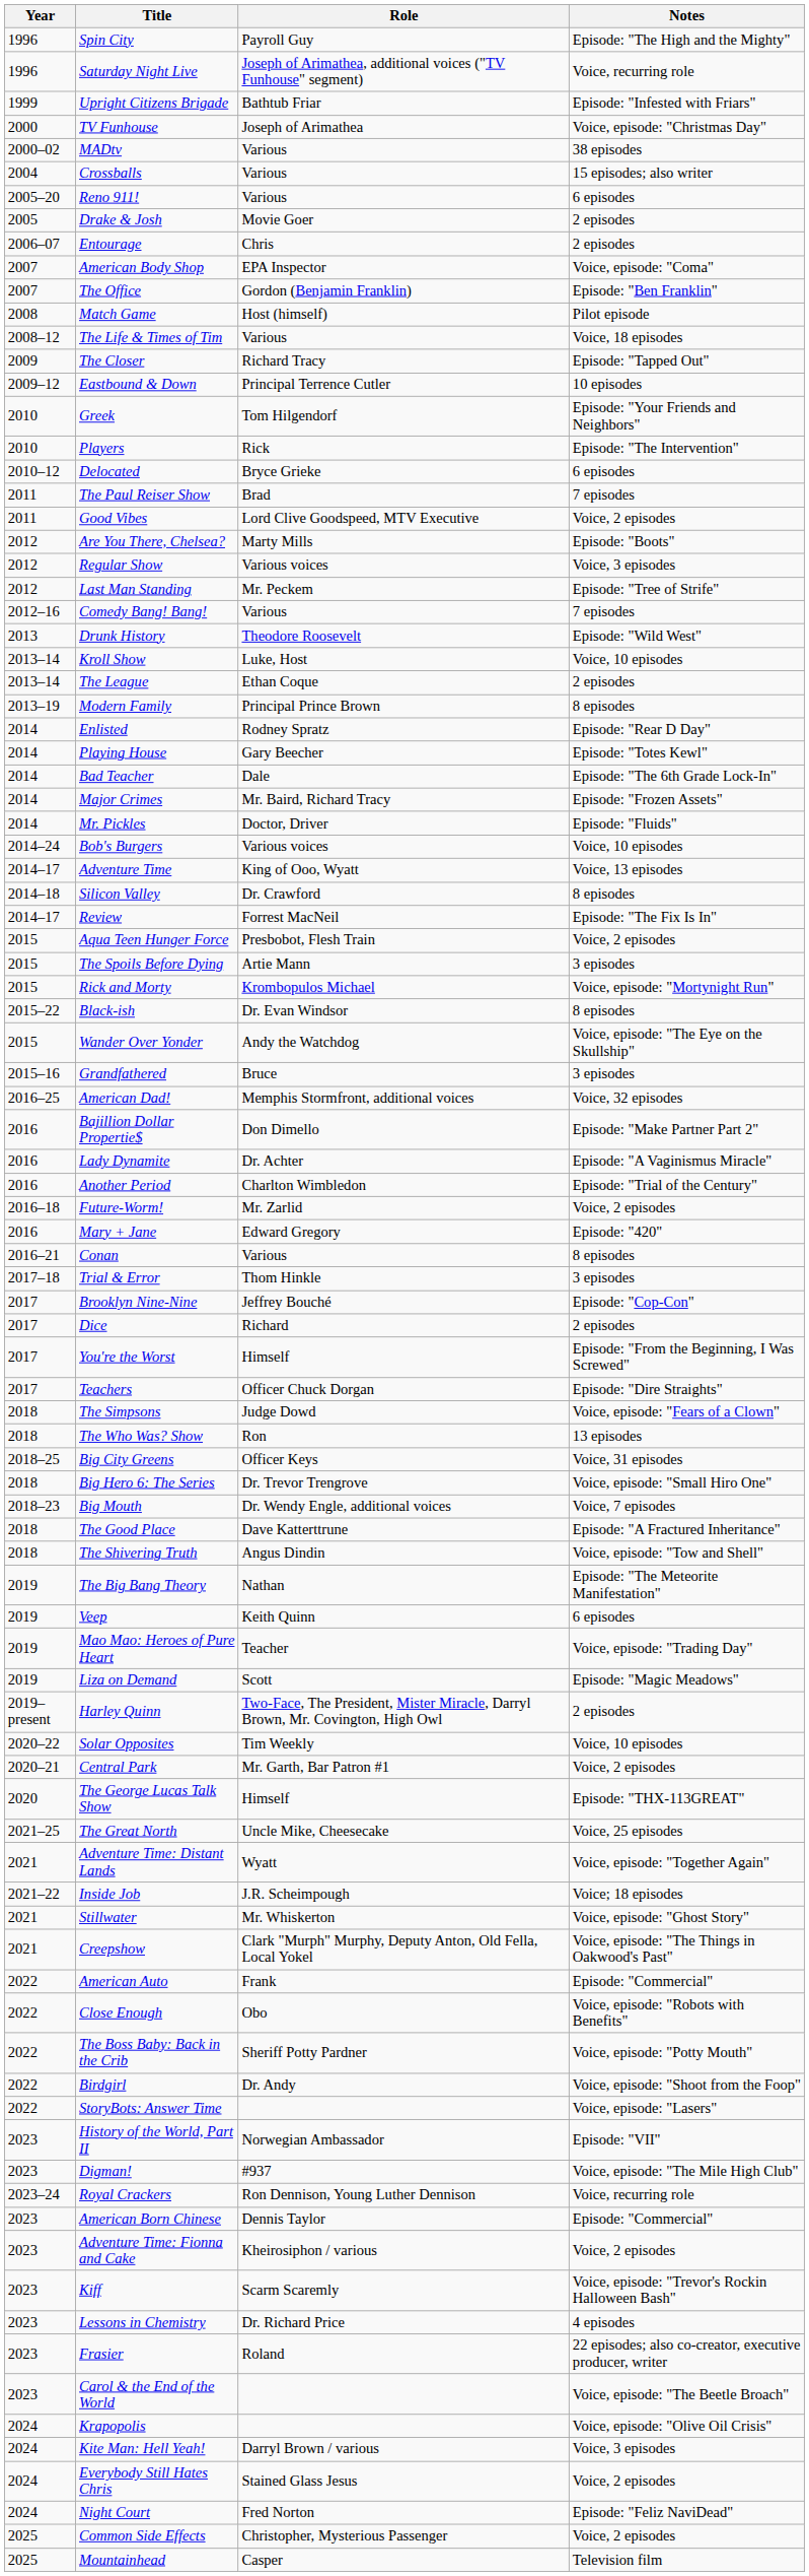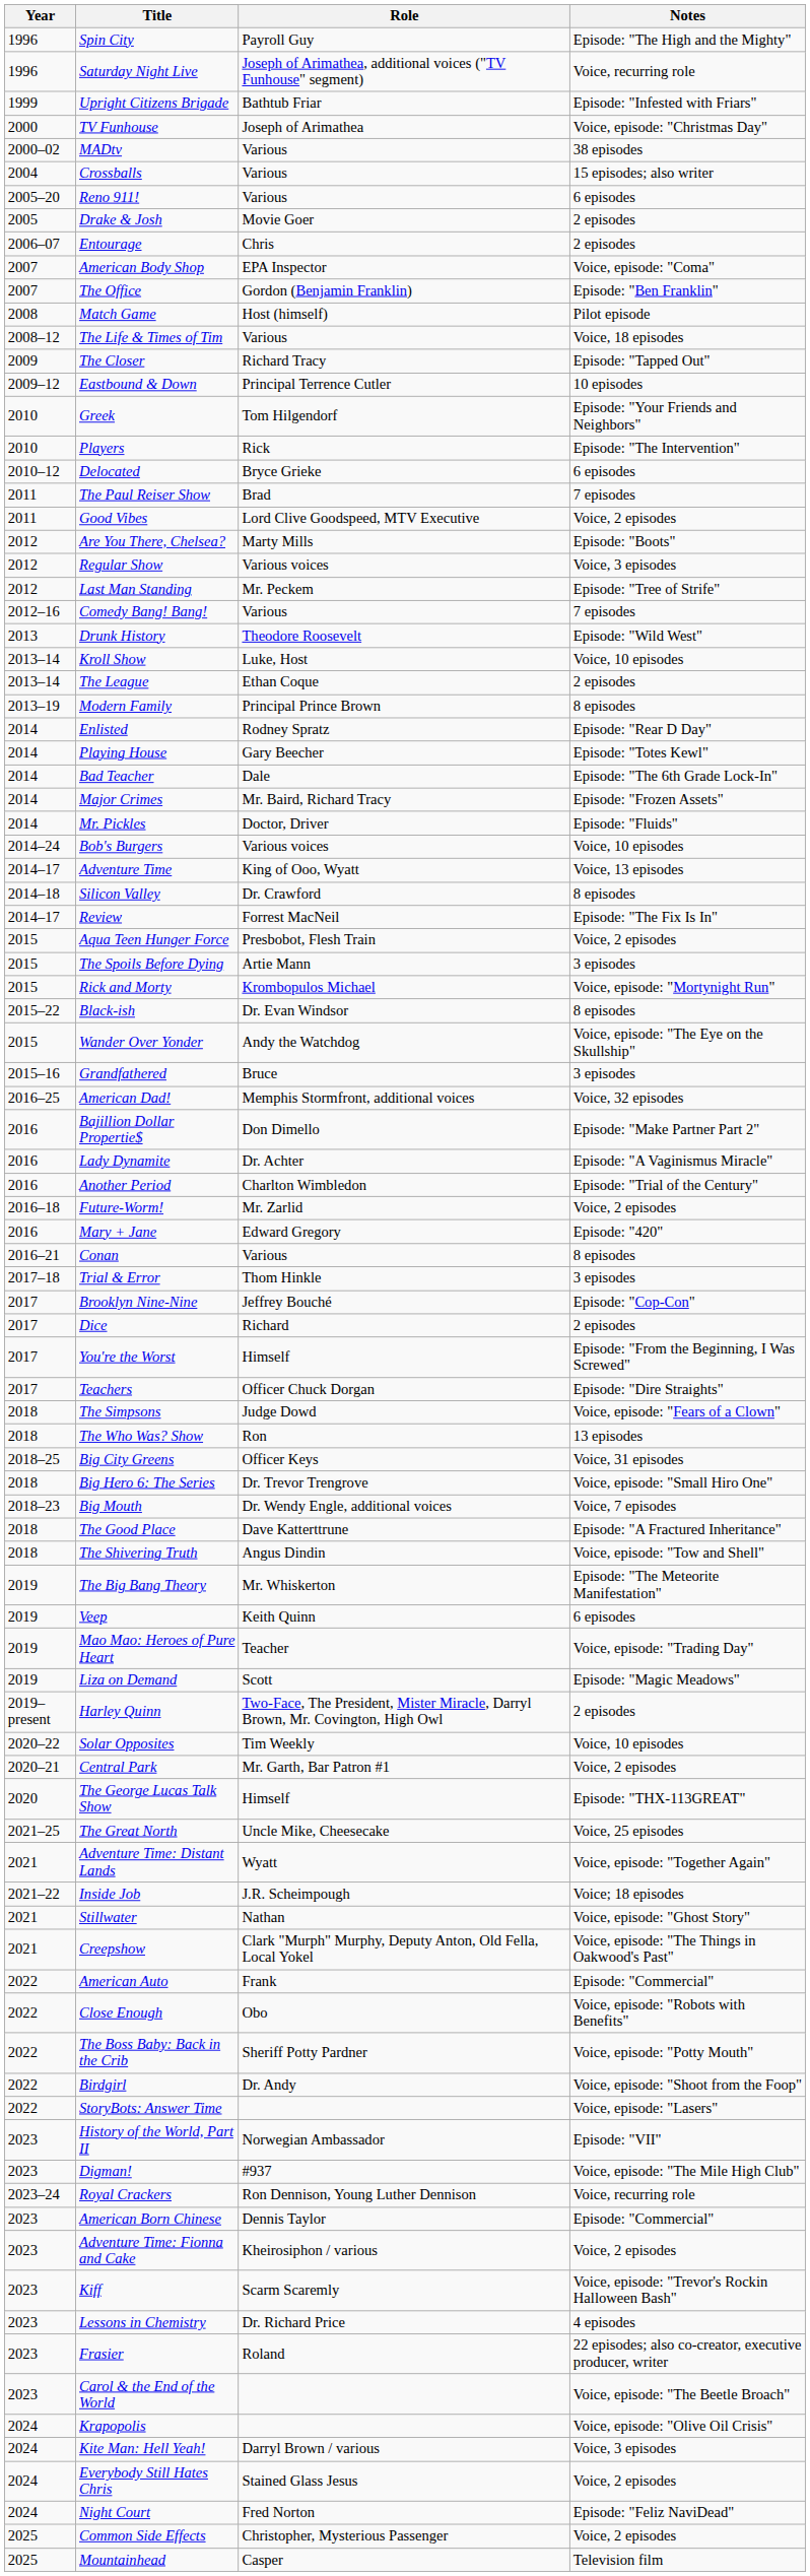 <table class = "wikitable sortable">
 <tr>
 <th>Year</th>
 <th>Title</th>
 <th>Role</th>
 <th>Notes</th>
 </tr>
 <tr>
 <td>1996</td>
 <td><em><a href='#'>Spin City</a></em></td>
 <td>Payroll Guy</td>
 <td>Episode: "The High and the Mighty"</td>
 </tr>
 <tr>
 <td>1996</td>
 <td><em><a href='#'>Saturday Night Live</a></em></td>
 <td><a href='#'>Joseph of Arimathea</a>, additional voices ("<a href='#'>TV Funhouse</a>" segment)</td>
 <td>Voice, recurring role</td>
 </tr>
 <tr>
 <td>1999</td>
 <td><em><a href='#'>Upright Citizens Brigade</a></em></td>
 <td>Bathtub Friar</td>
 <td>Episode: "Infested with Friars"</td>
 </tr>
 <tr>
 <td>2000</td>
 <td><em><a href='#'>TV Funhouse</a></em></td>
 <td>Joseph of Arimathea</td>
 <td>Voice, episode: "Christmas Day"</td>
 </tr>
 <tr>
 <td>2000–02</td>
 <td><em><a href='#'>MADtv</a></em></td>
 <td>Various</td>
 <td>38 episodes</td>
 </tr>
 <tr>
 <td>2004</td>
 <td><em><a href='#'>Crossballs</a></em></td>
 <td>Various</td>
 <td>15 episodes; also writer</td>
 </tr>
 <tr>
 <td>2005–20</td>
 <td><em><a href='#'>Reno 911!</a></em></td>
 <td>Various</td>
 <td>6 episodes</td>
 </tr>
 <tr>
 <td>2005</td>
 <td><em><a href='#'>Drake & Josh</a></em></td>
 <td>Movie Goer</td>
 <td>2 episodes</td>
 </tr>
 <tr>
 <td>2006–07</td>
 <td><em><a href='#'>Entourage</a></em></td>
 <td>Chris</td>
 <td>2 episodes</td>
 </tr>
 <tr>
 <td>2007</td>
 <td><em><a href='#'>American Body Shop</a></em></td>
 <td>EPA Inspector</td>
 <td>Voice, episode: "Coma"</td>
 </tr>
 <tr>
 <td>2007</td>
 <td><em><a href='#'>The Office</a></em></td>
 <td>Gordon (<a href='#'>Benjamin Franklin</a>)</td>
 <td>Episode: "<a href='#'>Ben Franklin</a>"</td>
 </tr>
 <tr>
 <td>2008</td>
 <td><em><a href='#'>Match Game</a></em></td>
 <td>Host (himself)</td>
 <td>Pilot episode</td>
 </tr>
 <tr>
 <td>2008–12</td>
 <td><em><a href='#'>The Life & Times of Tim</a></em></td>
 <td>Various</td>
 <td>Voice, 18 episodes</td>
 </tr>
 <tr>
 <td>2009</td>
 <td><em><a href='#'>The Closer</a></em></td>
 <td>Richard Tracy</td>
 <td>Episode: "Tapped Out"</td>
 </tr>
 <tr>
 <td>2009–12</td>
 <td><em><a href='#'>Eastbound & Down</a></em></td>
 <td>Principal Terrence Cutler</td>
 <td>10 episodes</td>
 </tr>
 <tr>
 <td>2010</td>
 <td><em><a href='#'>Greek</a></em></td>
 <td>Tom Hilgendorf</td>
 <td>Episode: "Your Friends and Neighbors"</td>
 </tr>
 <tr>
 <td>2010</td>
 <td><em><a href='#'>Players</a></em></td>
 <td>Rick</td>
 <td>Episode: "The Intervention"</td>
 </tr>
 <tr>
 <td>2010–12</td>
 <td><em><a href='#'>Delocated</a></em></td>
 <td>Bryce Grieke</td>
 <td>6 episodes</td>
 </tr>
 <tr>
 <td>2011</td>
 <td><em><a href='#'>The Paul Reiser Show</a></em></td>
 <td>Brad</td>
 <td>7 episodes</td>
 </tr>
 <tr>
 <td>2011</td>
 <td><em><a href='#'>Good Vibes</a></em></td>
 <td>Lord Clive Goodspeed, MTV Executive</td>
 <td>Voice, 2 episodes</td>
 </tr>
 <tr>
 <td>2012</td>
 <td><em><a href='#'>Are You There, Chelsea?</a></em></td>
 <td>Marty Mills</td>
 <td>Episode: "Boots"</td>
 </tr>
 <tr>
 <td>2012</td>
 <td><em><a href='#'>Regular Show</a></em></td>
 <td>Various voices</td>
 <td>Voice, 3 episodes</td>
 </tr>
 <tr>
 <td>2012</td>
 <td><em><a href='#'>Last Man Standing</a></em></td>
 <td>Mr. Peckem</td>
 <td>Episode: "Tree of Strife"</td>
 </tr>
 <tr>
 <td>2012–16</td>
 <td><em><a href='#'>Comedy Bang! Bang!</a></em></td>
 <td>Various</td>
 <td>7 episodes</td>
 </tr>
 <tr>
 <td>2013</td>
 <td><em><a href='#'>Drunk History</a></em></td>
 <td><a href='#'>Theodore Roosevelt</a></td>
 <td>Episode: "Wild West"</td>
 </tr>
 <tr>
 <td>2013–14</td>
 <td><em><a href='#'>Kroll Show</a></em></td>
 <td>Luke, Host</td>
 <td>Voice, 10 episodes</td>
 </tr>
 <tr>
 <td>2013–14</td>
 <td><em><a href='#'>The League</a></em></td>
 <td>Ethan Coque</td>
 <td>2 episodes</td>
 </tr>
 <tr>
 <td>2013–19</td>
 <td><em><a href='#'>Modern Family</a></em></td>
 <td>Principal Prince Brown</td>
 <td>8 episodes</td>
 </tr>
 <tr>
 <td>2014</td>
 <td><em><a href='#'>Enlisted</a></em></td>
 <td>Rodney Spratz</td>
 <td>Episode: "Rear D Day"</td>
 </tr>
 <tr>
 <td>2014</td>
 <td><em><a href='#'>Playing House</a></em></td>
 <td>Gary Beecher</td>
 <td>Episode: "Totes Kewl"</td>
 </tr>
 <tr>
 <td>2014</td>
 <td><em><a href='#'>Bad Teacher</a></em></td>
 <td>Dale</td>
 <td>Episode: "The 6th Grade Lock-In"</td>
 </tr>
 <tr>
 <td>2014</td>
 <td><em><a href='#'>Major Crimes</a></em></td>
 <td>Mr. Baird, Richard Tracy</td>
 <td>Episode: "Frozen Assets"</td>
 </tr>
 <tr>
 <td>2014</td>
 <td><em><a href='#'>Mr. Pickles</a></em></td>
 <td>Doctor, Driver</td>
 <td>Episode: "Fluids"</td>
 </tr>
 <tr>
 <td>2014–24</td>
 <td><em><a href='#'>Bob's Burgers</a></em></td>
 <td>Various voices</td>
 <td>Voice, 10 episodes</td>
 </tr>
 <tr>
 <td>2014–17</td>
 <td><em><a href='#'>Adventure Time</a></em></td>
 <td>King of Ooo, Wyatt</td>
 <td>Voice, 13 episodes</td>
 </tr>
 <tr>
 <td>2014–18</td>
 <td><em><a href='#'>Silicon Valley</a></em></td>
 <td>Dr. Crawford</td>
 <td>8 episodes</td>
 </tr>
 <tr>
 <td>2014–17</td>
 <td><em><a href='#'>Review</a></em></td>
 <td>Forrest MacNeil</td>
 <td>Episode: "The Fix Is In"</td>
 </tr>
 <tr>
 <td>2015</td>
 <td><em><a href='#'>Aqua Teen Hunger Force</a></em></td>
 <td>Presbobot, Flesh Train</td>
 <td>Voice, 2 episodes</td>
 </tr>
 <tr>
 <td>2015</td>
 <td><em><a href='#'>The Spoils Before Dying</a></em></td>
 <td>Artie Mann</td>
 <td>3 episodes</td>
 </tr>
 <tr>
 <td>2015</td>
 <td><em><a href='#'>Rick and Morty</a></em></td>
 <td><a href='#'>Krombopulos Michael</a></td>
 <td>Voice, episode: "<a href='#'>Mortynight Run</a>"</td>
 </tr>
 <tr>
 <td>2015–22</td>
 <td><em><a href='#'>Black-ish</a></em></td>
 <td>Dr. Evan Windsor</td>
 <td>8 episodes</td>
 </tr>
 <tr>
 <td>2015</td>
 <td><em><a href='#'>Wander Over Yonder</a></em></td>
 <td>Andy the Watchdog</td>
 <td>Voice, episode: "The Eye on the Skullship"</td>
 </tr>
 <tr>
 <td>2015–16</td>
 <td><em><a href='#'>Grandfathered</a></em></td>
 <td>Bruce</td>
 <td>3 episodes</td>
 </tr>
 <tr>
 <td>2016–25</td>
 <td><em><a href='#'>American Dad!</a></em></td>
 <td>Memphis Stormfront, additional voices</td>
 <td>Voice, 32 episodes</td>
 </tr>
 <tr>
 <td>2016</td>
 <td><em><a href='#'>Bajillion Dollar Propertie$</a></em></td>
 <td>Don Dimello</td>
 <td>Episode: "Make Partner Part 2"</td>
 </tr>
 <tr>
 <td>2016</td>
 <td><em><a href='#'>Lady Dynamite</a></em></td>
 <td>Dr. Achter</td>
 <td>Episode: "A Vaginismus Miracle"</td>
 </tr>
 <tr>
 <td>2016</td>
 <td><em><a href='#'>Another Period</a></em></td>
 <td>Charlton Wimbledon</td>
 <td>Episode: "Trial of the Century"</td>
 </tr>
 <tr>
 <td>2016–18</td>
 <td><em><a href='#'>Future-Worm!</a></em></td>
 <td>Mr. Zarlid</td>
 <td>Voice, 2 episodes</td>
 </tr>
 <tr>
 <td>2016</td>
 <td><em><a href='#'>Mary + Jane</a></em></td>
 <td>Edward Gregory</td>
 <td>Episode: "420"</td>
 </tr>
 <tr>
 <td>2016–21</td>
 <td><em><a href='#'>Conan</a></em></td>
 <td>Various</td>
 <td>8 episodes</td>
 </tr>
 <tr>
 <td>2017–18</td>
 <td><em><a href='#'>Trial & Error</a></em></td>
 <td>Thom Hinkle</td>
 <td>3 episodes</td>
 </tr>
 <tr>
 <td>2017</td>
 <td><em><a href='#'>Brooklyn Nine-Nine</a></em></td>
 <td>Jeffrey Bouché</td>
 <td>Episode: "<a href='#'>Cop-Con</a>"</td>
 </tr>
 <tr>
 <td>2017</td>
 <td><em><a href='#'>Dice</a></em></td>
 <td>Richard</td>
 <td>2 episodes</td>
 </tr>
 <tr>
 <td>2017</td>
 <td><em><a href='#'>You're the Worst</a></em></td>
 <td>Himself</td>
 <td>Episode: "From the Beginning, I Was Screwed"</td>
 </tr>
 <tr>
 <td>2017</td>
 <td><em><a href='#'>Teachers</a></em></td>
 <td>Officer Chuck Dorgan</td>
 <td>Episode: "Dire Straights"</td>
 </tr>
 <tr>
 <td>2018</td>
 <td><em><a href='#'>The Simpsons</a></em></td>
 <td>Judge Dowd</td>
 <td>Voice, episode: "<a href='#'>Fears of a Clown</a>"</td>
 </tr>
 <tr>
 <td>2018</td>
 <td><em><a href='#'>The Who Was? Show</a></em></td>
 <td>Ron</td>
 <td>13 episodes</td>
 </tr>
 <tr>
 <td>2018–25</td>
 <td><em><a href='#'>Big City Greens</a></em></td>
 <td>Officer Keys</td>
 <td>Voice, 31 episodes</td>
 </tr>
 <tr>
 <td>2018</td>
 <td><em><a href='#'>Big Hero 6: The Series</a></em></td>
 <td>Dr. Trevor Trengrove</td>
 <td>Voice, episode: "Small Hiro One"</td>
 </tr>
 <tr>
 <td>2018–23</td>
 <td><em><a href='#'>Big Mouth</a></em></td>
 <td>Dr. Wendy Engle, additional voices</td>
 <td>Voice, 7 episodes</td>
 </tr>
 <tr>
 <td>2018</td>
 <td><em><a href='#'>The Good Place</a></em></td>
 <td>Dave Katterttrune</td>
 <td>Episode: "A Fractured Inheritance"</td>
 </tr>
 <tr>
 <td>2018</td>
 <td><em><a href='#'>The Shivering Truth</a></em></td>
 <td>Angus Dindin</td>
 <td>Voice, episode: "Tow and Shell"</td>
 </tr>
 <tr>
 <td>2019</td>
 <td><em><a href='#'>The Big Bang Theory</a></em></td>
-<td>Nathan</td>
+<td>Mr. Whiskerton</td>
 <td>Episode: "The Meteorite Manifestation"</td>
 </tr>
 <tr>
 <td>2019</td>
 <td><em><a href='#'>Veep</a></em></td>
 <td>Keith Quinn</td>
 <td>6 episodes</td>
 </tr>
 <tr>
 <td>2019</td>
 <td><em><a href='#'>Mao Mao: Heroes of Pure Heart</a></em></td>
 <td>Teacher</td>
 <td>Voice, episode: "Trading Day"</td>
 </tr>
 <tr>
 <td>2019</td>
 <td><em><a href='#'>Liza on Demand</a></em></td>
 <td>Scott</td>
 <td>Episode: "Magic Meadows"</td>
 </tr>
 <tr>
 <td>2019–present</td>
 <td><em><a href='#'>Harley Quinn</a></em></td>
 <td><a href='#'>Two-Face</a>, The President, <a href='#'>Mister Miracle</a>, Darryl Brown, Mr. Covington, High Owl</td>
 <td>2 episodes</td>
 </tr>
 <tr>
 <td>2020–22</td>
 <td><em><a href='#'>Solar Opposites</a></em></td>
 <td>Tim Weekly</td>
 <td>Voice, 10 episodes</td>
 </tr>
 <tr>
 <td>2020–21</td>
 <td><em><a href='#'>Central Park</a></em></td>
 <td>Mr. Garth, Bar Patron #1</td>
 <td>Voice, 2 episodes</td>
 </tr>
 <tr>
 <td>2020</td>
 <td><em><a href='#'>The George Lucas Talk Show</a></em></td>
 <td>Himself</td>
 <td>Episode: "THX-113GREAT"</td>
 </tr>
 <tr>
 <td>2021–25</td>
 <td><em><a href='#'>The Great North</a></em></td>
 <td>Uncle Mike, Cheesecake</td>
 <td>Voice, 25 episodes</td>
 </tr>
 <tr>
 <td>2021</td>
 <td><em><a href='#'>Adventure Time: Distant Lands</a></em></td>
 <td>Wyatt</td>
 <td>Voice, episode: "Together Again"</td>
 </tr>
 <tr>
 <td>2021–22</td>
 <td><em><a href='#'>Inside Job</a></em></td>
 <td>J.R. Scheimpough</td>
 <td>Voice; 18 episodes</td>
 </tr>
 <tr>
 <td>2021</td>
 <td><em><a href='#'>Stillwater</a></em></td>
-<td>Mr. Whiskerton</td>
+<td>Nathan</td>
 <td>Voice, episode: "Ghost Story"</td>
 </tr>
 <tr>
 <td>2021</td>
 <td><em><a href='#'>Creepshow</a></em></td>
 <td>Clark "Murph" Murphy, Deputy Anton, Old Fella, Local Yokel</td>
 <td>Voice, episode: "The Things in Oakwood's Past"</td>
 </tr>
 <tr>
 <td>2022</td>
 <td><em><a href='#'>American Auto</a></em></td>
 <td>Frank</td>
 <td>Episode: "Commercial"</td>
 </tr>
 <tr>
 <td>2022</td>
 <td><em><a href='#'>Close Enough</a></em></td>
 <td>Obo</td>
 <td>Voice, episode: "Robots with Benefits"</td>
 </tr>
 <tr>
 <td>2022</td>
 <td><em><a href='#'>The Boss Baby: Back in the Crib</a></em></td>
 <td>Sheriff Potty Pardner</td>
 <td>Voice, episode: "Potty Mouth"</td>
 </tr>
 <tr>
 <td>2022</td>
 <td><em><a href='#'>Birdgirl</a></em></td>
 <td>Dr. Andy</td>
 <td>Voice, episode: "Shoot from the Foop"</td>
 </tr>
 <tr>
 <td>2022</td>
 <td><em><a href='#'>StoryBots: Answer Time</a></em></td>
 <td></td>
 <td>Voice, episode: "Lasers"</td>
 </tr>
 <tr>
 <td>2023</td>
 <td><em><a href='#'>History of the World, Part II</a></em></td>
 <td>Norwegian Ambassador</td>
 <td>Episode: "VII"</td>
 </tr>
 <tr>
 <td>2023</td>
 <td><em><a href='#'>Digman!</a></em></td>
 <td>#937</td>
 <td>Voice, episode: "The Mile High Club"</td>
 </tr>
 <tr>
 <td>2023–24</td>
 <td><em><a href='#'>Royal Crackers</a></em></td>
 <td>Ron Dennison, Young Luther Dennison</td>
 <td>Voice, recurring role</td>
 </tr>
 <tr>
 <td>2023</td>
 <td><em><a href='#'>American Born Chinese</a></em></td>
 <td>Dennis Taylor</td>
 <td>Episode: "Commercial"</td>
 </tr>
 <tr>
 <td>2023</td>
 <td><em><a href='#'>Adventure Time: Fionna and Cake</a></em></td>
 <td>Kheirosiphon / various</td>
 <td>Voice, 2 episodes</td>
 </tr>
 <tr>
 <td>2023</td>
 <td><em><a href='#'>Kiff</a></em></td>
 <td>Scarm Scaremly</td>
 <td>Voice, episode: "Trevor's Rockin Halloween Bash"</td>
 </tr>
 <tr>
 <td>2023</td>
 <td><em><a href='#'>Lessons in Chemistry</a></em></td>
 <td>Dr. Richard Price</td>
 <td>4 episodes</td>
 </tr>
 <tr>
 <td>2023</td>
 <td><em><a href='#'>Frasier</a></em></td>
 <td>Roland</td>
 <td>22 episodes; also co-creator, executive producer, writer</td>
 </tr>
 <tr>
 <td>2023</td>
 <td><em><a href='#'>Carol & the End of the World</a></em></td>
 <td></td>
 <td>Voice, episode: "The Beetle Broach"</td>
 </tr>
 <tr>
 <td>2024</td>
 <td><em><a href='#'>Krapopolis</a></em></td>
 <td></td>
 <td>Voice, episode: "Olive Oil Crisis"</td>
 </tr>
 <tr>
 <td>2024</td>
 <td><em><a href='#'>Kite Man: Hell Yeah!</a></em></td>
 <td>Darryl Brown / various</td>
 <td>Voice, 3 episodes</td>
 </tr>
 <tr>
 <td>2024</td>
 <td><em><a href='#'>Everybody Still Hates Chris</a></em></td>
 <td>Stained Glass Jesus</td>
 <td>Voice, 2 episodes</td>
 </tr>
 <tr>
 <td>2024</td>
 <td><em><a href='#'>Night Court</a></em></td>
 <td>Fred Norton</td>
 <td>Episode: "Feliz NaviDead"</td>
 </tr>
 <tr>
 <td>2025</td>
 <td><em><a href='#'>Common Side Effects</a></em></td>
 <td>Christopher, Mysterious Passenger</td>
 <td>Voice, 2 episodes</td>
 </tr>
 <tr>
 <td>2025</td>
 <td><em><a href='#'>Mountainhead</a></em></td>
 <td>Casper</td>
 <td>Television film</td>
 </tr>
 </table>
